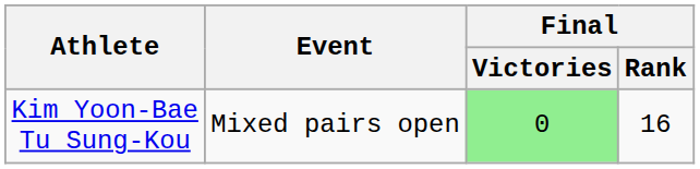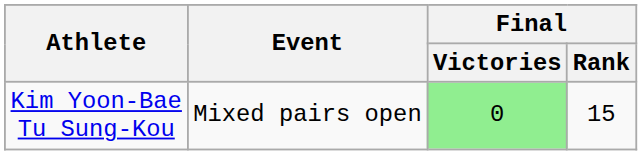 <table class="wikitable" style="text-align:center">
 <tr>
 <th rowspan="2">Athlete</th>
 <th rowspan="2">Event</th>
 <th colspan="2">Final</th>
 </tr>
 <tr>
 <th>Victories</th>
 <th>Rank</th>
 </tr>
 <tr>
 <td><a href='#'>Kim Yoon-Bae</a><br><a href='#'>Tu Sung-Kou</a></td>
 <td>Mixed pairs open</td>
 <td style="background: lightgreen;">0</td>
-<td>16</td>
+<td>15</td>
 </tr>
 </table>
